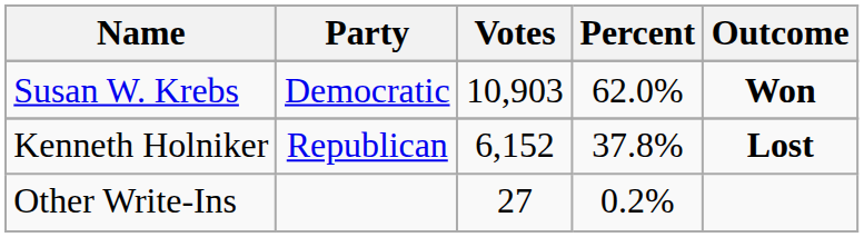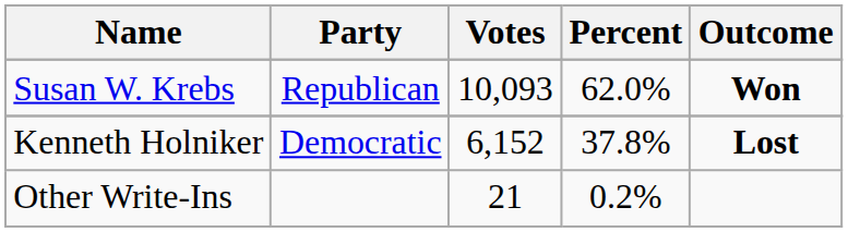 <table class=wikitable style="text-align:center">
 <tr>
 <th>Name</th>
 <th>Party</th>
 <th>Votes</th>
 <th>Percent</th>
 <th>Outcome</th>
 </tr>
 <tr>
 </tr>
 <tr>
 <td align=left><a href='#'>Susan W. Krebs</a></td>
-<td><a href='#'>Democratic</a></td>
-<td>10,903</td>
+<td><a href='#'>Republican</a></td>
+<td>10,093</td>
 <td>62.0%</td>
 <td><strong>Won</strong></td>
 </tr>
 <tr>
 </tr>
 <tr>
 <td align=left>Kenneth Holniker</td>
-<td><a href='#'>Republican</a></td>
+<td><a href='#'>Democratic</a></td>
 <td>6,152</td>
 <td>37.8%</td>
 <td><strong>Lost</strong></td>
 </tr>
 <tr>
 <td align=left>Other Write-Ins</td>
 <td></td>
-<td>27</td>
+<td>21</td>
 <td>0.2%</td>
 <td></td>
 </tr>
 </table>
